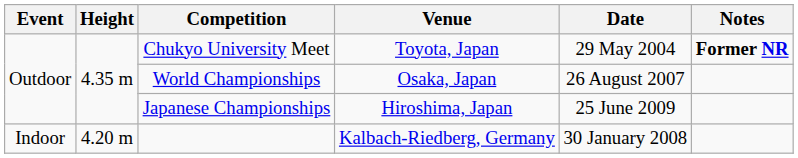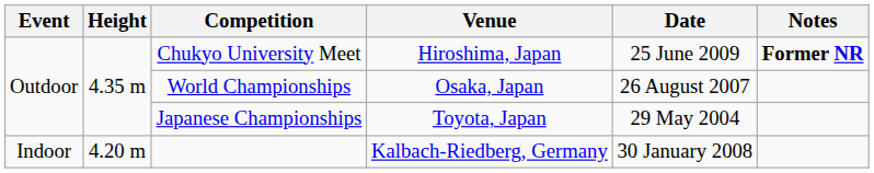 <table class="wikitable" style=text-align:center>
 <tr>
 <th>Event</th>
 <th>Height</th>
 <th>Competition</th>
 <th>Venue</th>
 <th>Date</th>
 <th>Notes</th>
 </tr>
 <tr>
 <td rowspan=3>Outdoor</td>
 <td rowspan=3>4.35 m</td>
 <td><a href='#'>Chukyo University</a> Meet</td>
-<td><a href='#'>Toyota, Japan</a></td>
-<td>29 May 2004</td>
+<td><a href='#'>Hiroshima, Japan</a></td>
+<td>25 June 2009</td>
 <td><strong>Former <a href='#'>NR</a></strong></td>
 </tr>
 <tr>
 <td><a href='#'>World Championships</a></td>
 <td><a href='#'>Osaka, Japan</a></td>
 <td>26 August 2007</td>
 <td></td>
 </tr>
 <tr>
 <td><a href='#'>Japanese Championships</a></td>
-<td><a href='#'>Hiroshima, Japan</a></td>
-<td>25 June 2009</td>
+<td><a href='#'>Toyota, Japan</a></td>
+<td>29 May 2004</td>
 <td></td>
 </tr>
 <tr>
 <td>Indoor</td>
 <td>4.20 m</td>
 <td></td>
 <td><a href='#'>Kalbach-Riedberg, Germany</a></td>
 <td>30 January 2008</td>
 <td></td>
 </tr>
 </table>
